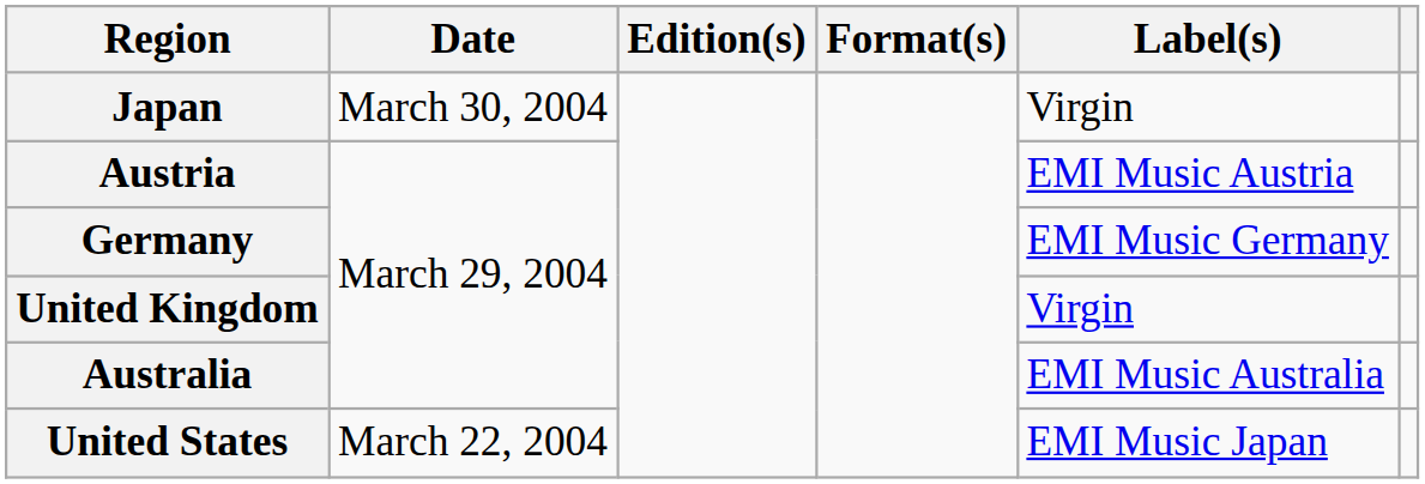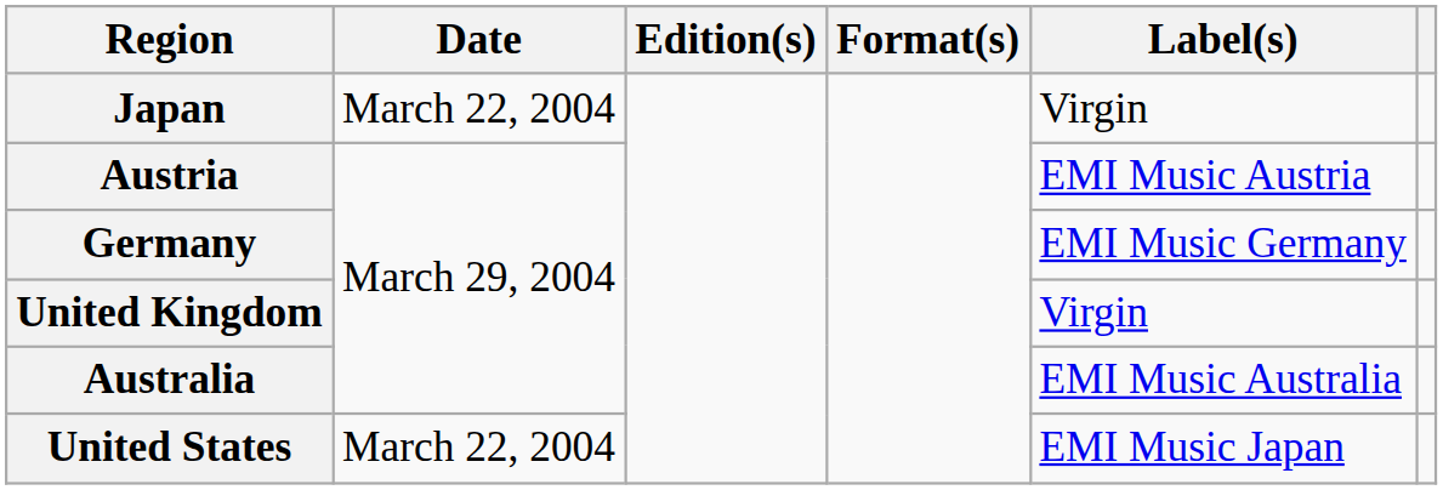 <table class="wikitable sortable plainrowheaders">
 <tr>
 <th scope="col">Region</th>
 <th scope="col">Date</th>
 <th scope="col">Edition(s)</th>
 <th scope="col">Format(s)</th>
 <th scope="col">Label(s)</th>
 <th scope="col"></th>
 </tr>
 <tr>
 <th scope="row">Japan</th>
-<td>March 30, 2004</td>
+<td>March 22, 2004</td>
 <td rowspan="6"></td>
 <td rowspan="6"></td>
 <td>Virgin</td>
 <td align="center"></td>
 </tr>
 <tr>
 <th scope="row">Austria</th>
 <td rowspan="4">March 29, 2004</td>
 <td><a href='#'>EMI Music Austria</a></td>
 <td align="center"></td>
 </tr>
 <tr>
 <th scope="row">Germany</th>
 <td><a href='#'>EMI Music Germany</a></td>
 <td align="center"></td>
 </tr>
 <tr>
 <th scope="row">United Kingdom</th>
 <td><a href='#'>Virgin</a></td>
 <td align="center"></td>
 </tr>
 <tr>
 <th scope="row">Australia</th>
 <td><a href='#'>EMI Music Australia</a></td>
 <td align="center"></td>
 </tr>
 <tr>
 <th scope="row">United States</th>
 <td>March 22, 2004</td>
 <td><a href='#'>EMI Music Japan</a></td>
 <td align="center"></td>
 </tr>
 </table>
